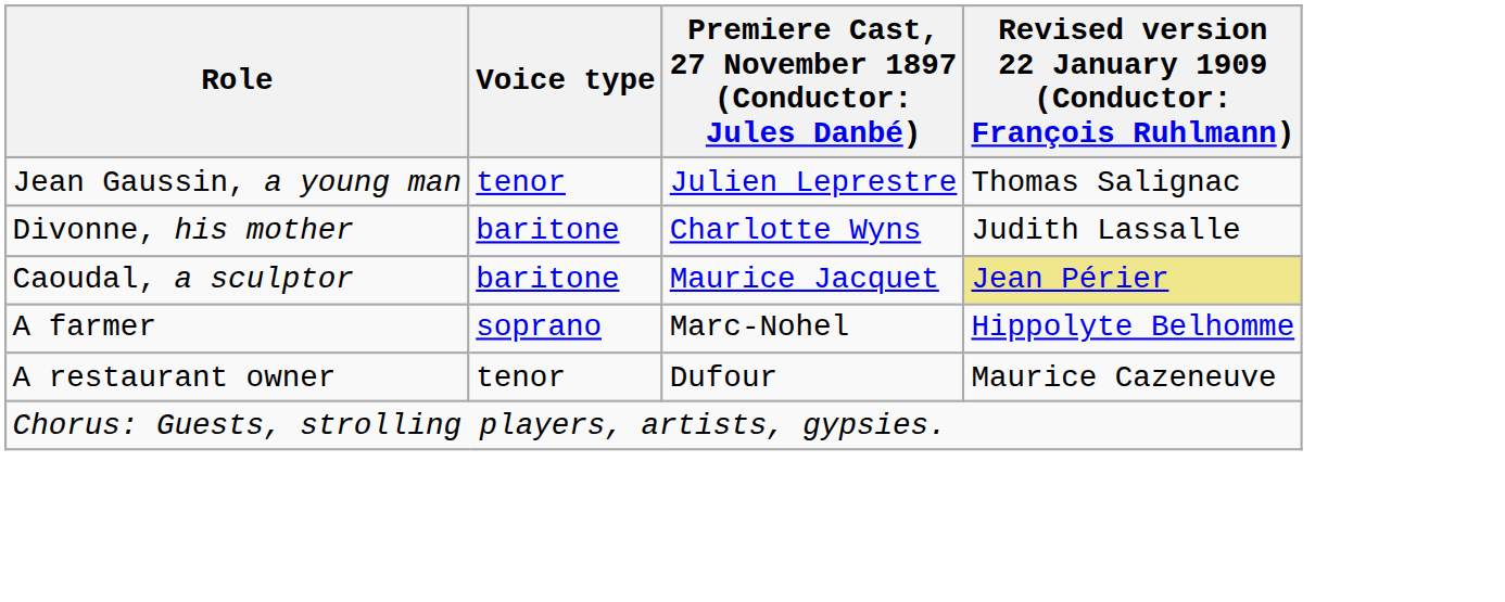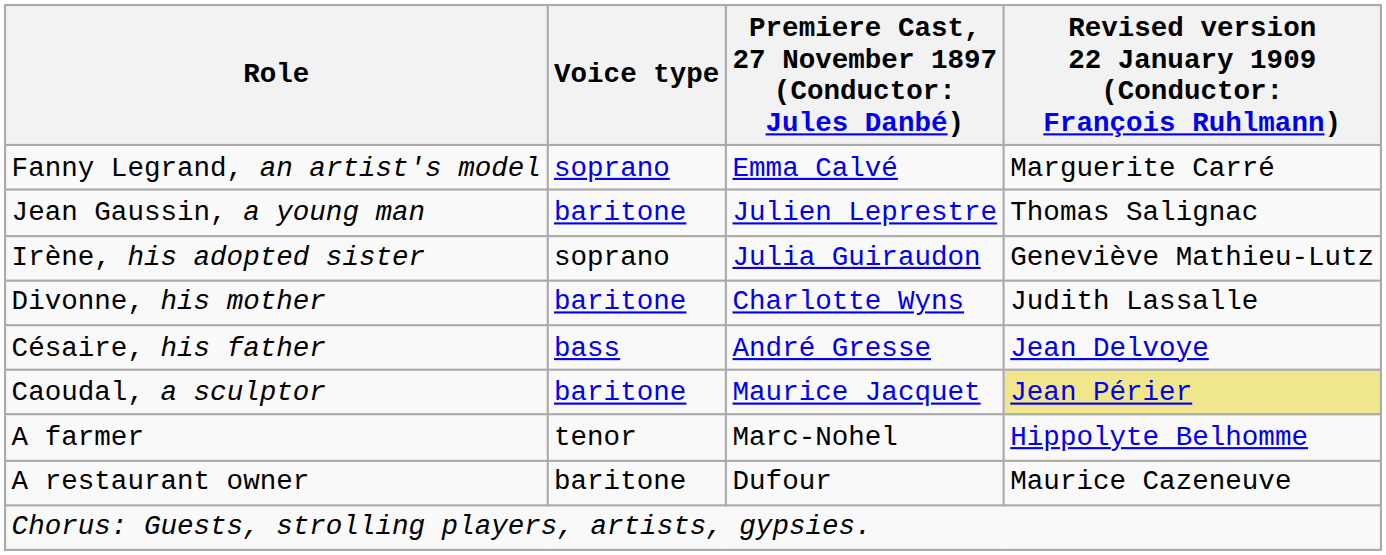 <table class="wikitable">
 <tr>
 <th>Role</th>
 <th>Voice type</th>
 <th>Premiere Cast,<br>27 November 1897<br>(Conductor:<br><a href='#'>Jules&nbsp;Danbé</a>)</th>
 <th>Revised version<br>22 January 1909<br>(Conductor:<br><a href='#'>François&nbsp;Ruhlmann</a>)</th>
 </tr>
 <tr>
+<td>Fanny Legrand, <em>an artist's model</em></td>
+<td><a href='#'>soprano</a></td>
+<td><a href='#'>Emma Calvé</a></td>
+<td>Marguerite Carré</td>
+</tr>
+<tr>
 <td>Jean Gaussin, <em>a young man</em></td>
-<td><a href='#'>tenor</a></td>
+<td><a href='#'>baritone</a></td>
 <td><a href='#'>Julien Leprestre</a></td>
 <td>Thomas Salignac</td>
+</tr>
+<tr>
+<td>Irène, <em>his adopted sister</em></td>
+<td>soprano</td>
+<td><a href='#'>Julia Guiraudon</a></td>
+<td>Geneviève Mathieu-Lutz</td>
 </tr>
 <tr>
 <td>Divonne, <em>his mother</em></td>
 <td><a href='#'>baritone</a></td>
 <td><a href='#'>Charlotte Wyns</a></td>
 <td>Judith Lassalle</td>
+</tr>
+<tr>
+<td>Césaire, <em>his father</em></td>
+<td><a href='#'>bass</a></td>
+<td><a href='#'>André Gresse</a></td>
+<td><a href='#'>Jean Delvoye</a></td>
 </tr>
 <tr>
 <td>Caoudal, <em>a sculptor</em></td>
 <td><a href='#'>baritone</a></td>
 <td><a href='#'>Maurice Jacquet</a></td>
 <td style="background: khaki;"><a href='#'>Jean Périer</a></td>
 </tr>
 <tr>
 <td>A farmer</td>
-<td><a href='#'>soprano</a></td>
+<td>tenor</td>
 <td>Marc-Nohel</td>
 <td><a href='#'>Hippolyte Belhomme</a></td>
 </tr>
 <tr>
 <td>A restaurant owner</td>
-<td>tenor</td>
+<td>baritone</td>
 <td>Dufour</td>
 <td>Maurice Cazeneuve</td>
 </tr>
 <tr>
 <td colspan="4"><em>Chorus: Guests, strolling players, artists, gypsies.</em></td>
 </tr>
 </table>
